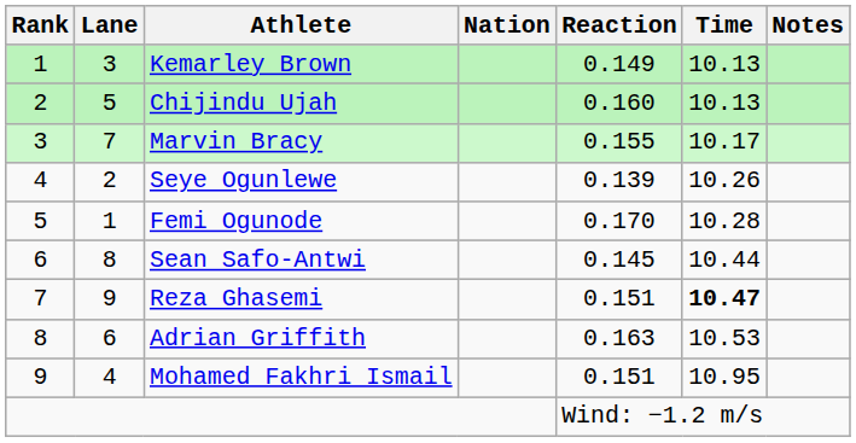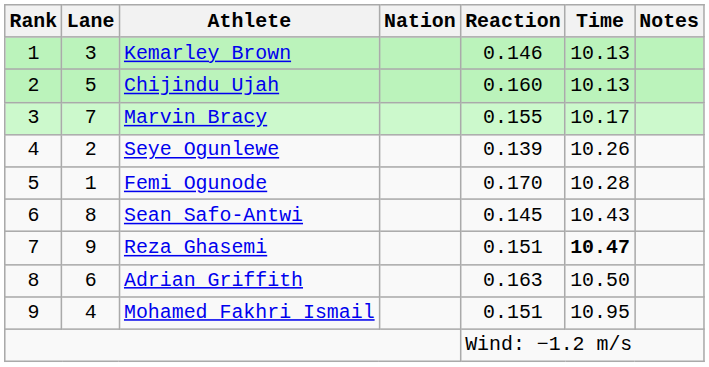 <table class="wikitable sortable" style="text-align:center">
 <tr>
 <th>Rank</th>
 <th>Lane</th>
 <th>Athlete</th>
 <th>Nation</th>
 <th>Reaction</th>
 <th>Time</th>
 <th>Notes</th>
 </tr>
 <tr style="background:#bbf3bb;">
 <td>1</td>
 <td>3</td>
 <td align=left><a href='#'>Kemarley Brown</a></td>
 <td align=left></td>
-<td>0.149</td>
+<td>0.146</td>
 <td>10.13</td>
 <td></td>
 </tr>
 <tr style="background:#bbf3bb;">
 <td>2</td>
 <td>5</td>
 <td align=left><a href='#'>Chijindu Ujah</a></td>
 <td align=left></td>
 <td>0.160</td>
 <td>10.13</td>
 <td></td>
 </tr>
 <tr style="background:#ccf9cc;">
 <td>3</td>
 <td>7</td>
 <td align=left><a href='#'>Marvin Bracy</a></td>
 <td align=left></td>
 <td>0.155</td>
 <td>10.17</td>
 <td></td>
 </tr>
 <tr style=>
 <td>4</td>
 <td>2</td>
 <td align=left><a href='#'>Seye Ogunlewe</a></td>
 <td align=left></td>
 <td>0.139</td>
 <td>10.26</td>
 <td></td>
 </tr>
 <tr style=>
 <td>5</td>
 <td>1</td>
 <td align=left><a href='#'>Femi Ogunode</a></td>
 <td align=left></td>
 <td>0.170</td>
 <td>10.28</td>
 <td></td>
 </tr>
 <tr style=>
 <td>6</td>
 <td>8</td>
 <td align=left><a href='#'>Sean Safo-Antwi</a></td>
 <td align=left></td>
 <td>0.145</td>
-<td>10.44</td>
+<td>10.43</td>
 <td></td>
 </tr>
 <tr style=>
 <td>7</td>
 <td>9</td>
 <td align=left><a href='#'>Reza Ghasemi</a></td>
 <td align=left></td>
 <td>0.151</td>
 <td><strong>10.47</strong></td>
 <td></td>
 </tr>
 <tr style=>
 <td>8</td>
 <td>6</td>
 <td align=left><a href='#'>Adrian Griffith</a></td>
 <td align=left></td>
 <td>0.163</td>
-<td>10.53</td>
+<td>10.50</td>
 <td></td>
 </tr>
 <tr style=>
 <td>9</td>
 <td>4</td>
 <td align=left><a href='#'>Mohamed Fakhri Ismail</a></td>
 <td align=left></td>
 <td>0.151</td>
 <td>10.95</td>
 <td></td>
 </tr>
 <tr class="sortbottom">
 <td colspan=4></td>
 <td colspan="3" style="text-align:left;">Wind: −1.2 m/s</td>
 </tr>
 </table>
